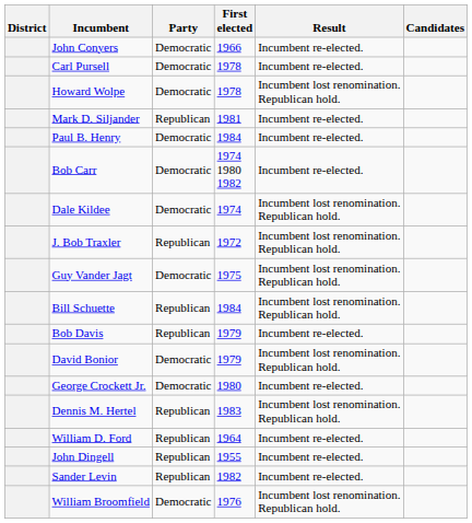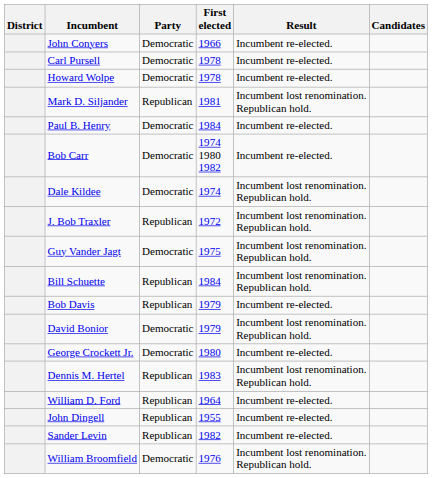 <table class=wikitable>
 <tr valign=bottom>
 <th>District</th>
 <th>Incumbent</th>
 <th>Party</th>
 <th>First<br>elected</th>
 <th>Result</th>
 <th>Candidates</th>
 </tr>
 <tr>
 <th></th>
 <td><a href='#'>John Conyers</a></td>
 <td>Democratic</td>
 <td><a href='#'>1966</a></td>
 <td>Incumbent re-elected.</td>
 <td nowrap></td>
 </tr>
 <tr>
 <th></th>
 <td><a href='#'>Carl Pursell</a></td>
 <td>Democratic</td>
 <td><a href='#'>1978</a></td>
 <td>Incumbent re-elected.</td>
 <td nowrap></td>
 </tr>
 <tr>
 <th></th>
 <td><a href='#'>Howard Wolpe</a></td>
 <td>Democratic</td>
 <td><a href='#'>1978</a></td>
-<td>Incumbent lost renomination.<br>Republican hold.</td>
+<td>Incumbent re-elected.</td>
 <td nowrap></td>
 </tr>
 <tr>
 <th></th>
 <td><a href='#'>Mark D. Siljander</a></td>
 <td>Republican</td>
 <td><a href='#'>1981 </a></td>
-<td>Incumbent re-elected.</td>
+<td>Incumbent lost renomination.<br>Republican hold.</td>
 <td nowrap></td>
 </tr>
 <tr>
 <th></th>
 <td><a href='#'>Paul B. Henry</a></td>
 <td>Democratic</td>
 <td><a href='#'>1984</a></td>
 <td>Incumbent re-elected.</td>
 <td nowrap></td>
 </tr>
 <tr>
 <th></th>
 <td><a href='#'>Bob Carr</a></td>
 <td>Democratic</td>
 <td><a href='#'>1974</a><br>1980 <br><a href='#'>1982</a></td>
 <td>Incumbent re-elected.</td>
 <td nowrap></td>
 </tr>
 <tr>
 <th></th>
 <td><a href='#'>Dale Kildee</a></td>
 <td>Democratic</td>
 <td><a href='#'>1974</a></td>
 <td>Incumbent lost renomination.<br>Republican hold.</td>
 <td nowrap></td>
 </tr>
 <tr>
 <th></th>
 <td><a href='#'>J. Bob Traxler</a></td>
 <td>Republican</td>
 <td><a href='#'>1972</a></td>
 <td>Incumbent lost renomination.<br>Republican hold.</td>
 <td nowrap></td>
 </tr>
 <tr>
 <th></th>
 <td><a href='#'>Guy Vander Jagt</a></td>
 <td>Democratic</td>
 <td><a href='#'>1975</a></td>
 <td>Incumbent lost renomination.<br>Republican hold.</td>
 <td nowrap></td>
 </tr>
 <tr>
 <th></th>
 <td><a href='#'>Bill Schuette</a></td>
 <td>Republican</td>
 <td><a href='#'>1984</a></td>
 <td>Incumbent lost renomination.<br>Republican hold.</td>
 <td nowrap></td>
 </tr>
 <tr>
 <th></th>
 <td><a href='#'>Bob Davis</a></td>
 <td>Republican</td>
 <td><a href='#'>1979</a></td>
 <td>Incumbent re-elected.</td>
 <td nowrap></td>
 </tr>
 <tr>
 <th></th>
 <td><a href='#'>David Bonior</a></td>
 <td>Democratic</td>
 <td><a href='#'>1979</a></td>
 <td>Incumbent lost renomination.<br>Republican hold.</td>
 <td nowrap></td>
 </tr>
 <tr>
 <th></th>
 <td><a href='#'>George Crockett Jr.</a></td>
 <td>Democratic</td>
 <td><a href='#'>1980</a></td>
 <td>Incumbent re-elected.</td>
 <td nowrap></td>
 </tr>
 <tr>
 <th></th>
 <td><a href='#'>Dennis M. Hertel</a></td>
 <td>Republican</td>
 <td><a href='#'>1983</a></td>
 <td>Incumbent lost renomination.<br>Republican hold.</td>
 <td nowrap></td>
 </tr>
 <tr>
 <th></th>
 <td><a href='#'>William D. Ford</a></td>
 <td>Republican</td>
 <td><a href='#'>1964</a></td>
 <td>Incumbent re-elected.</td>
 <td nowrap></td>
 </tr>
 <tr>
 <th></th>
 <td><a href='#'>John Dingell</a></td>
 <td>Republican</td>
 <td><a href='#'>1955 </a></td>
 <td>Incumbent re-elected.</td>
 <td nowrap></td>
 </tr>
 <tr>
 <th></th>
 <td><a href='#'>Sander Levin</a></td>
 <td>Republican</td>
 <td><a href='#'>1982</a></td>
 <td>Incumbent re-elected.</td>
 <td nowrap></td>
 </tr>
 <tr>
 <th></th>
 <td><a href='#'>William Broomfield</a></td>
 <td>Democratic</td>
 <td><a href='#'>1976</a></td>
 <td>Incumbent lost renomination.<br>Republican hold.</td>
 <td nowrap></td>
 </tr>
 </table>
